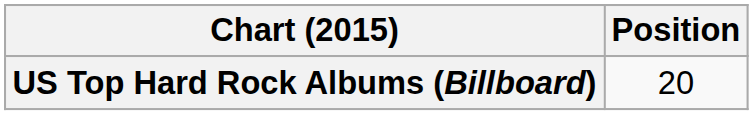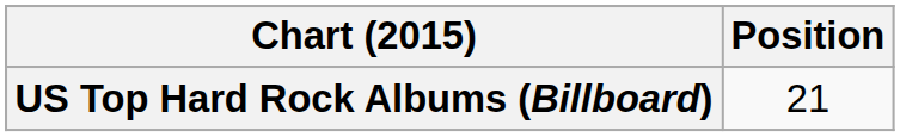 <table class="wikitable plainrowheaders" style="text-align:center">
 <tr>
 <th scope="col">Chart (2015)</th>
 <th scope="col">Position</th>
 </tr>
 <tr>
 <th scope="row">US Top Hard Rock Albums (<em>Billboard</em>)</th>
-<td>20</td>
+<td>21</td>
 </tr>
 </table>
